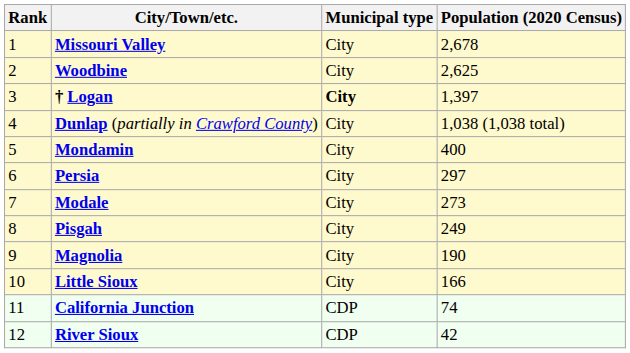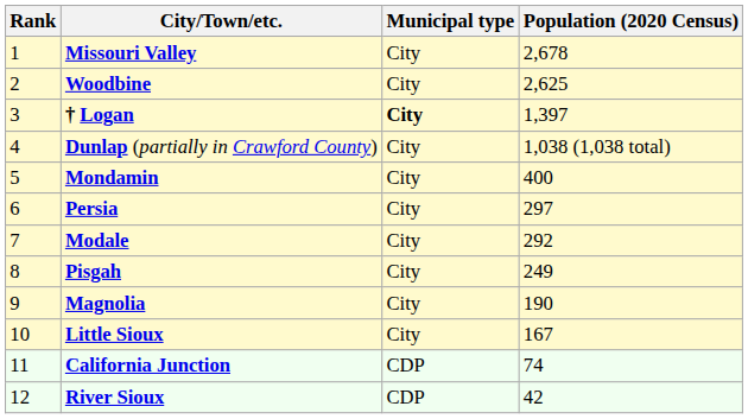 <table class="wikitable sortable">
 <tr>
 <th>Rank</th>
 <th>City/Town/etc.</th>
 <th>Municipal type</th>
 <th>Population (2020 Census)</th>
 </tr>
 <tr style=background-color:#FFFACD>
 <td>1</td>
 <td><strong><a href='#'>Missouri Valley</a></strong></td>
 <td>City</td>
 <td>2,678</td>
 </tr>
 <tr style=background-color:#FFFACD>
 <td>2</td>
 <td><strong><a href='#'>Woodbine</a></strong></td>
 <td>City</td>
 <td>2,625</td>
 </tr>
 <tr style=background-color:#FFFACD>
 <td>3</td>
 <td><strong>†</strong> <strong><a href='#'>Logan</a></strong></td>
 <td><strong>City</strong></td>
 <td>1,397</td>
 </tr>
 <tr style=background-color:#FFFACD>
 <td>4</td>
 <td><strong><a href='#'>Dunlap</a></strong> (<em>partially in <a href='#'>Crawford County</a></em>)</td>
 <td>City</td>
 <td>1,038 (1,038 total)</td>
 </tr>
 <tr style=background-color:#FFFACD>
 <td>5</td>
 <td><strong><a href='#'>Mondamin</a></strong></td>
 <td>City</td>
 <td>400</td>
 </tr>
 <tr style=background-color:#FFFACD>
 <td>6</td>
 <td><strong><a href='#'>Persia</a></strong></td>
 <td>City</td>
 <td>297</td>
 </tr>
 <tr style=background-color:#FFFACD>
 <td>7</td>
 <td><strong><a href='#'>Modale</a></strong></td>
 <td>City</td>
-<td>273</td>
+<td>292</td>
 </tr>
 <tr style=background-color:#FFFACD>
 <td>8</td>
 <td><strong><a href='#'>Pisgah</a></strong></td>
 <td>City</td>
 <td>249</td>
 </tr>
 <tr style=background-color:#FFFACD>
 <td>9</td>
 <td><strong><a href='#'>Magnolia</a></strong></td>
 <td>City</td>
 <td>190</td>
 </tr>
 <tr style=background-color:#FFFACD>
 <td>10</td>
 <td><strong><a href='#'>Little Sioux</a></strong></td>
 <td>City</td>
-<td>166</td>
+<td>167</td>
 </tr>
 <tr style=background-color:#F0FFF0>
 <td>11</td>
 <td><strong><a href='#'>California Junction</a></strong></td>
 <td>CDP</td>
 <td>74</td>
 </tr>
 <tr style=background-color:#F0FFF0>
 <td>12</td>
 <td><strong><a href='#'>River Sioux</a></strong></td>
 <td>CDP</td>
 <td>42</td>
 </tr>
 </table>
